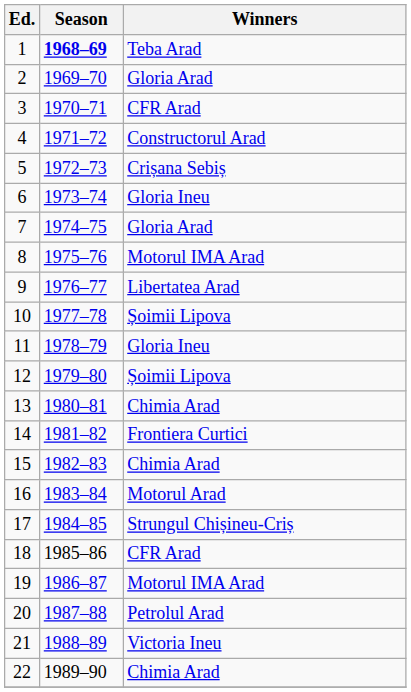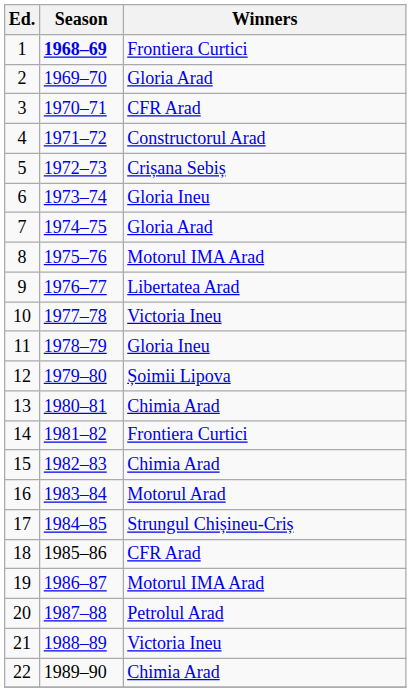 <table class="wikitable" style="font-size:90%">
 <tr>
 <th><abbr>Ed.</abbr></th>
 <th width="60">Season</th>
 <th width="220">Winners</th>
 </tr>
 <tr>
 <td align=center>1</td>
 <td><strong><a href='#'>1968–69</a></strong></td>
-<td><a href='#'>Teba Arad</a></td>
+<td><a href='#'>Frontiera Curtici</a></td>
 </tr>
 <tr>
 <td align=center>2</td>
 <td><a href='#'>1969–70</a></td>
 <td><a href='#'>Gloria Arad</a></td>
 </tr>
 <tr>
 <td align=center>3</td>
 <td><a href='#'>1970–71</a></td>
 <td><a href='#'>CFR Arad</a></td>
 </tr>
 <tr>
 <td align=center>4</td>
 <td><a href='#'>1971–72</a></td>
 <td><a href='#'>Constructorul Arad</a></td>
 </tr>
 <tr>
 <td align=center>5</td>
 <td><a href='#'>1972–73</a></td>
 <td><a href='#'>Crișana Sebiș</a></td>
 </tr>
 <tr>
 <td align=center>6</td>
 <td><a href='#'>1973–74</a></td>
 <td><a href='#'>Gloria Ineu</a></td>
 </tr>
 <tr>
 <td align=center>7</td>
 <td><a href='#'>1974–75</a></td>
 <td><a href='#'>Gloria Arad</a></td>
 </tr>
 <tr>
 <td align=center>8</td>
 <td><a href='#'>1975–76</a></td>
 <td><a href='#'>Motorul IMA Arad</a></td>
 </tr>
 <tr>
 <td align=center>9</td>
 <td><a href='#'>1976–77</a></td>
 <td><a href='#'>Libertatea Arad</a></td>
 </tr>
 <tr>
 <td align=center>10</td>
 <td><a href='#'>1977–78</a></td>
-<td><a href='#'>Șoimii Lipova</a></td>
+<td><a href='#'>Victoria Ineu</a></td>
 </tr>
 <tr>
 <td align=center>11</td>
 <td><a href='#'>1978–79</a></td>
 <td><a href='#'>Gloria Ineu</a></td>
 </tr>
 <tr>
 <td align=center>12</td>
 <td><a href='#'>1979–80</a></td>
 <td><a href='#'>Șoimii Lipova</a></td>
 </tr>
 <tr>
 <td align=center>13</td>
 <td><a href='#'>1980–81</a></td>
 <td><a href='#'>Chimia Arad</a></td>
 </tr>
 <tr>
 <td align=center>14</td>
 <td><a href='#'>1981–82</a></td>
 <td><a href='#'>Frontiera Curtici</a></td>
 </tr>
 <tr>
 <td align=center>15</td>
 <td><a href='#'>1982–83</a></td>
 <td><a href='#'>Chimia Arad</a></td>
 </tr>
 <tr>
 <td align=center>16</td>
 <td><a href='#'>1983–84</a></td>
 <td><a href='#'>Motorul Arad</a></td>
 </tr>
 <tr>
 <td align=center>17</td>
 <td><a href='#'>1984–85</a></td>
 <td><a href='#'>Strungul Chișineu-Criș</a></td>
 </tr>
 <tr>
 <td align=center>18</td>
 <td>1985–86</td>
 <td><a href='#'>CFR Arad</a></td>
 </tr>
 <tr>
 <td align=center>19</td>
 <td><a href='#'>1986–87</a></td>
 <td><a href='#'>Motorul IMA Arad</a></td>
 </tr>
 <tr>
 <td align=center>20</td>
 <td><a href='#'>1987–88</a></td>
 <td><a href='#'>Petrolul Arad</a></td>
 </tr>
 <tr>
 <td align=center>21</td>
 <td><a href='#'>1988–89</a></td>
 <td><a href='#'>Victoria Ineu</a></td>
 </tr>
 <tr>
 <td align=center>22</td>
 <td>1989–90</td>
 <td><a href='#'>Chimia Arad</a></td>
 </tr>
 <tr>
 </tr>
 </table>
